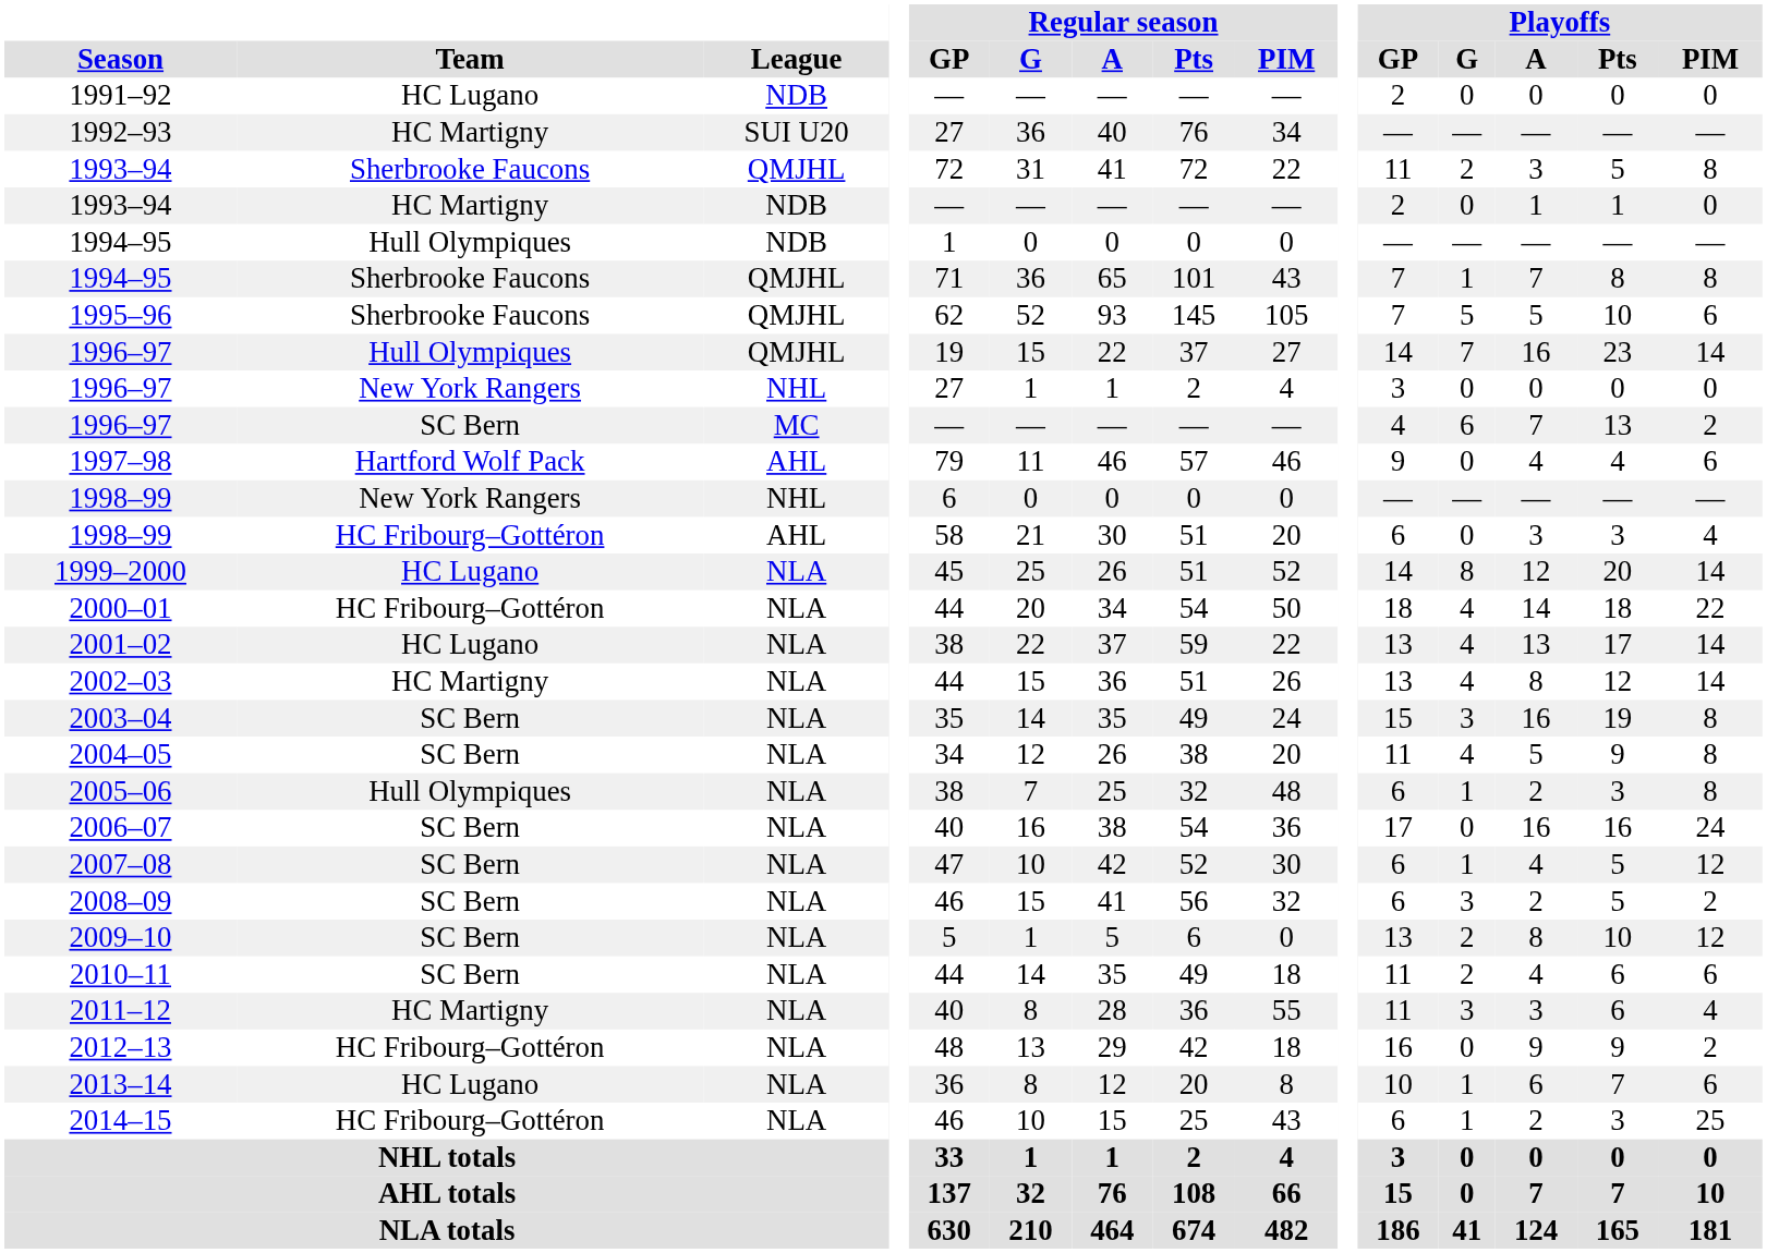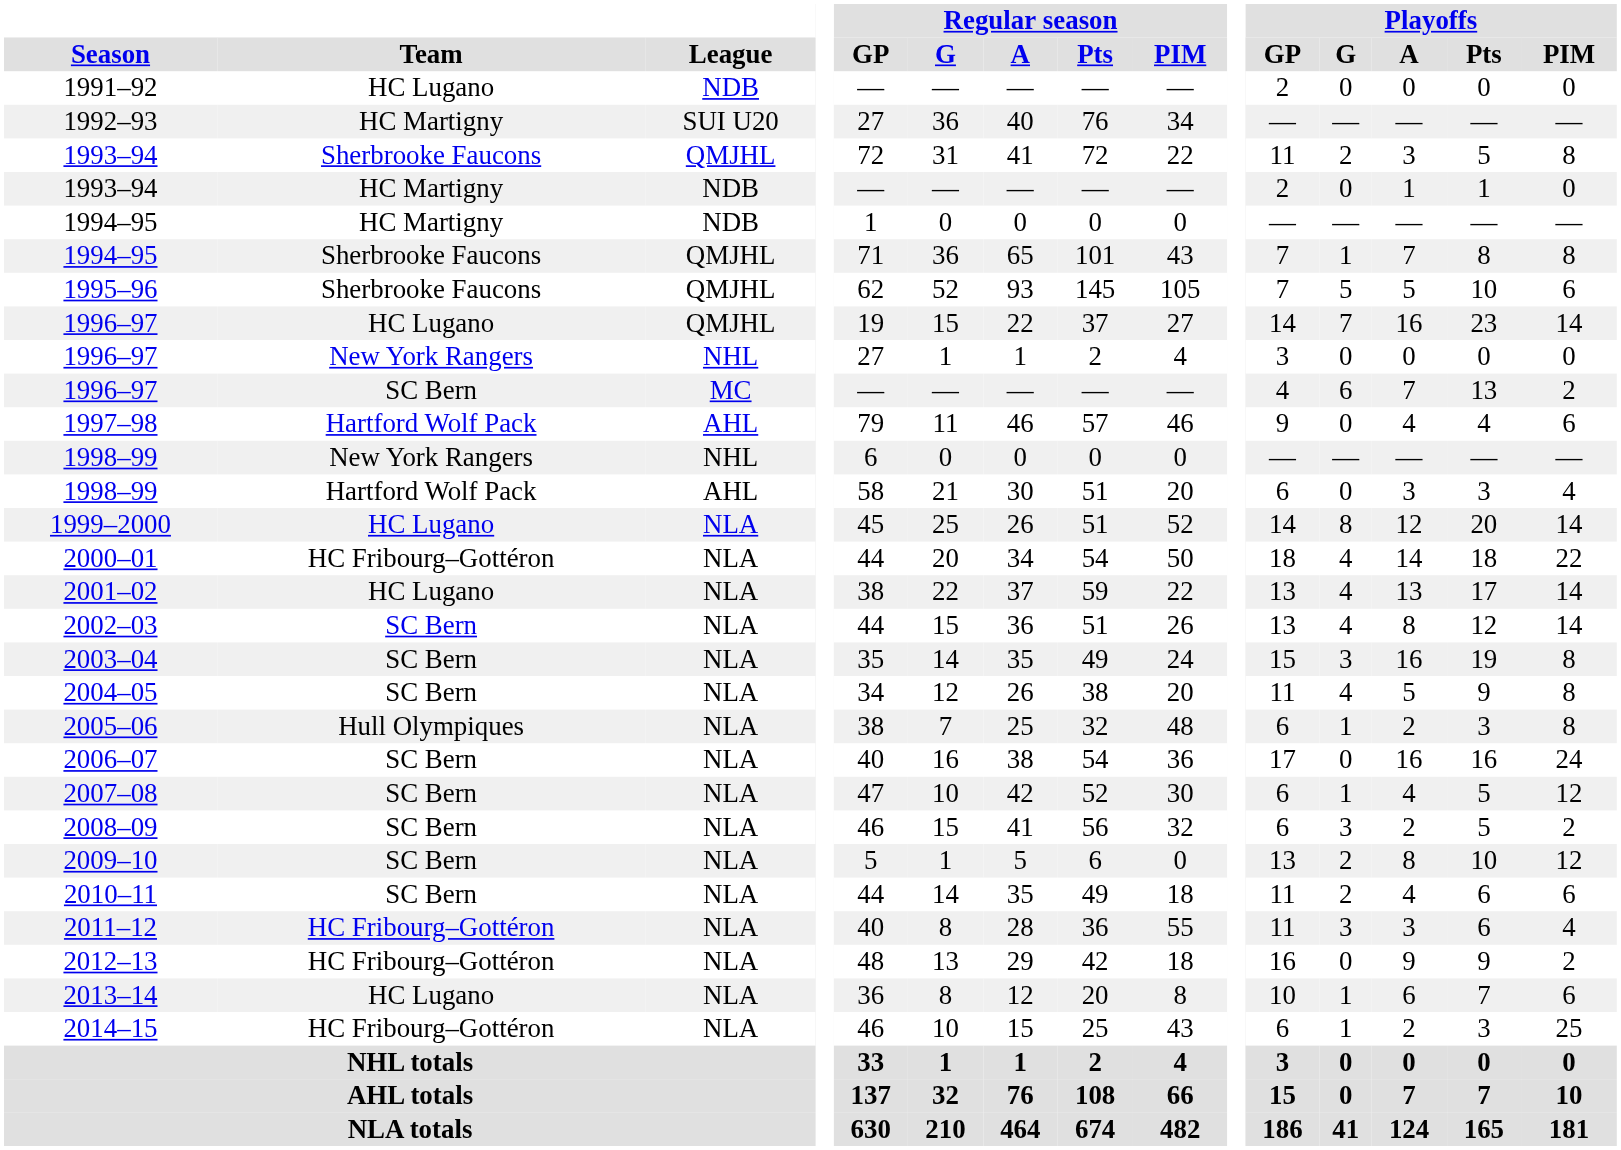 <table border="0" cellpadding="1" cellspacing="0" style="text-align:center; width:60em">
 <tr bgcolor="#e0e0e0">
 <th colspan="3" bgcolor="#ffffff"> </th>
 <th rowspan="99" bgcolor="#ffffff"> </th>
 <th colspan="5"><a href='#'>Regular season</a></th>
 <th rowspan="99" bgcolor="#ffffff"> </th>
 <th colspan="5"><a href='#'>Playoffs</a></th>
 </tr>
 <tr bgcolor="#e0e0e0">
 <th><a href='#'>Season</a></th>
 <th>Team</th>
 <th>League</th>
 <th>GP</th>
 <th><a href='#'>G</a></th>
 <th><a href='#'>A</a></th>
 <th><a href='#'>Pts</a></th>
 <th><a href='#'>PIM</a></th>
 <th>GP</th>
 <th>G</th>
 <th>A</th>
 <th>Pts</th>
 <th>PIM</th>
 </tr>
 <tr>
 <td>1991–92</td>
 <td>HC Lugano</td>
 <td><a href='#'>NDB</a></td>
 <td>—</td>
 <td>—</td>
 <td>—</td>
 <td>—</td>
 <td>—</td>
 <td>2</td>
 <td>0</td>
 <td>0</td>
 <td>0</td>
 <td>0</td>
 </tr>
 <tr bgcolor="#f0f0f0">
 <td>1992–93</td>
 <td>HC Martigny</td>
 <td>SUI U20</td>
 <td>27</td>
 <td>36</td>
 <td>40</td>
 <td>76</td>
 <td>34</td>
 <td>—</td>
 <td>—</td>
 <td>—</td>
 <td>—</td>
 <td>—</td>
 </tr>
 <tr>
 <td><a href='#'>1993–94</a></td>
 <td><a href='#'>Sherbrooke Faucons</a></td>
 <td><a href='#'>QMJHL</a></td>
 <td>72</td>
 <td>31</td>
 <td>41</td>
 <td>72</td>
 <td>22</td>
 <td>11</td>
 <td>2</td>
 <td>3</td>
 <td>5</td>
 <td>8</td>
 </tr>
 <tr bgcolor="#f0f0f0">
 <td>1993–94</td>
 <td>HC Martigny</td>
 <td>NDB</td>
 <td>—</td>
 <td>—</td>
 <td>—</td>
 <td>—</td>
 <td>—</td>
 <td>2</td>
 <td>0</td>
 <td>1</td>
 <td>1</td>
 <td>0</td>
 </tr>
 <tr>
 <td>1994–95</td>
-<td>Hull Olympiques</td>
+<td>HC Martigny</td>
 <td>NDB</td>
 <td>1</td>
 <td>0</td>
 <td>0</td>
 <td>0</td>
 <td>0</td>
 <td>—</td>
 <td>—</td>
 <td>—</td>
 <td>—</td>
 <td>—</td>
 </tr>
 <tr bgcolor="#f0f0f0">
 <td><a href='#'>1994–95</a></td>
 <td>Sherbrooke Faucons</td>
 <td>QMJHL</td>
 <td>71</td>
 <td>36</td>
 <td>65</td>
 <td>101</td>
 <td>43</td>
 <td>7</td>
 <td>1</td>
 <td>7</td>
 <td>8</td>
 <td>8</td>
 </tr>
 <tr>
 <td><a href='#'>1995–96</a></td>
 <td>Sherbrooke Faucons</td>
 <td>QMJHL</td>
 <td>62</td>
 <td>52</td>
 <td>93</td>
 <td>145</td>
 <td>105</td>
 <td>7</td>
 <td>5</td>
 <td>5</td>
 <td>10</td>
 <td>6</td>
 </tr>
 <tr bgcolor="#f0f0f0">
 <td><a href='#'>1996–97</a></td>
-<td><a href='#'>Hull Olympiques</a></td>
+<td>HC Lugano</td>
 <td>QMJHL</td>
 <td>19</td>
 <td>15</td>
 <td>22</td>
 <td>37</td>
 <td>27</td>
 <td>14</td>
 <td>7</td>
 <td>16</td>
 <td>23</td>
 <td>14</td>
 </tr>
 <tr>
 <td><a href='#'>1996–97</a></td>
 <td><a href='#'>New York Rangers</a></td>
 <td><a href='#'>NHL</a></td>
 <td>27</td>
 <td>1</td>
 <td>1</td>
 <td>2</td>
 <td>4</td>
 <td>3</td>
 <td>0</td>
 <td>0</td>
 <td>0</td>
 <td>0</td>
 </tr>
 <tr bgcolor="#f0f0f0">
 <td><a href='#'>1996–97</a></td>
 <td>SC Bern</td>
 <td><a href='#'>MC</a></td>
 <td>—</td>
 <td>—</td>
 <td>—</td>
 <td>—</td>
 <td>—</td>
 <td>4</td>
 <td>6</td>
 <td>7</td>
 <td>13</td>
 <td>2</td>
 </tr>
 <tr>
 <td><a href='#'>1997–98</a></td>
 <td><a href='#'>Hartford Wolf Pack</a></td>
 <td><a href='#'>AHL</a></td>
 <td>79</td>
 <td>11</td>
 <td>46</td>
 <td>57</td>
 <td>46</td>
 <td>9</td>
 <td>0</td>
 <td>4</td>
 <td>4</td>
 <td>6</td>
 </tr>
 <tr bgcolor="#f0f0f0">
 <td><a href='#'>1998–99</a></td>
 <td>New York Rangers</td>
 <td>NHL</td>
 <td>6</td>
 <td>0</td>
 <td>0</td>
 <td>0</td>
 <td>0</td>
 <td>—</td>
 <td>—</td>
 <td>—</td>
 <td>—</td>
 <td>—</td>
 </tr>
 <tr>
 <td><a href='#'>1998–99</a></td>
-<td><a href='#'>HC Fribourg–Gottéron</a></td>
+<td>Hartford Wolf Pack</td>
 <td>AHL</td>
 <td>58</td>
 <td>21</td>
 <td>30</td>
 <td>51</td>
 <td>20</td>
 <td>6</td>
 <td>0</td>
 <td>3</td>
 <td>3</td>
 <td>4</td>
 </tr>
 <tr bgcolor="#f0f0f0">
 <td><a href='#'>1999–2000</a></td>
 <td><a href='#'>HC Lugano</a></td>
 <td><a href='#'>NLA</a></td>
 <td>45</td>
 <td>25</td>
 <td>26</td>
 <td>51</td>
 <td>52</td>
 <td>14</td>
 <td>8</td>
 <td>12</td>
 <td>20</td>
 <td>14</td>
 </tr>
 <tr>
 <td><a href='#'>2000–01</a></td>
 <td>HC Fribourg–Gottéron</td>
 <td>NLA</td>
 <td>44</td>
 <td>20</td>
 <td>34</td>
 <td>54</td>
 <td>50</td>
 <td>18</td>
 <td>4</td>
 <td>14</td>
 <td>18</td>
 <td>22</td>
 </tr>
 <tr bgcolor="#f0f0f0">
 <td><a href='#'>2001–02</a></td>
 <td>HC Lugano</td>
 <td>NLA</td>
 <td>38</td>
 <td>22</td>
 <td>37</td>
 <td>59</td>
 <td>22</td>
 <td>13</td>
 <td>4</td>
 <td>13</td>
 <td>17</td>
 <td>14</td>
 </tr>
 <tr>
 <td><a href='#'>2002–03</a></td>
-<td>HC Martigny</td>
+<td><a href='#'>SC Bern</a></td>
 <td>NLA</td>
 <td>44</td>
 <td>15</td>
 <td>36</td>
 <td>51</td>
 <td>26</td>
 <td>13</td>
 <td>4</td>
 <td>8</td>
 <td>12</td>
 <td>14</td>
 </tr>
 <tr bgcolor="#f0f0f0">
 <td><a href='#'>2003–04</a></td>
 <td>SC Bern</td>
 <td>NLA</td>
 <td>35</td>
 <td>14</td>
 <td>35</td>
 <td>49</td>
 <td>24</td>
 <td>15</td>
 <td>3</td>
 <td>16</td>
 <td>19</td>
 <td>8</td>
 </tr>
 <tr>
 <td><a href='#'>2004–05</a></td>
 <td>SC Bern</td>
 <td>NLA</td>
 <td>34</td>
 <td>12</td>
 <td>26</td>
 <td>38</td>
 <td>20</td>
 <td>11</td>
 <td>4</td>
 <td>5</td>
 <td>9</td>
 <td>8</td>
 </tr>
 <tr bgcolor="#f0f0f0">
 <td><a href='#'>2005–06</a></td>
 <td>Hull Olympiques</td>
 <td>NLA</td>
 <td>38</td>
 <td>7</td>
 <td>25</td>
 <td>32</td>
 <td>48</td>
 <td>6</td>
 <td>1</td>
 <td>2</td>
 <td>3</td>
 <td>8</td>
 </tr>
 <tr>
 <td><a href='#'>2006–07</a></td>
 <td>SC Bern</td>
 <td>NLA</td>
 <td>40</td>
 <td>16</td>
 <td>38</td>
 <td>54</td>
 <td>36</td>
 <td>17</td>
 <td>0</td>
 <td>16</td>
 <td>16</td>
 <td>24</td>
 </tr>
 <tr bgcolor="#f0f0f0">
 <td><a href='#'>2007–08</a></td>
 <td>SC Bern</td>
 <td>NLA</td>
 <td>47</td>
 <td>10</td>
 <td>42</td>
 <td>52</td>
 <td>30</td>
 <td>6</td>
 <td>1</td>
 <td>4</td>
 <td>5</td>
 <td>12</td>
 </tr>
 <tr>
 <td><a href='#'>2008–09</a></td>
 <td>SC Bern</td>
 <td>NLA</td>
 <td>46</td>
 <td>15</td>
 <td>41</td>
 <td>56</td>
 <td>32</td>
 <td>6</td>
 <td>3</td>
 <td>2</td>
 <td>5</td>
 <td>2</td>
 </tr>
 <tr bgcolor="#f0f0f0">
 <td><a href='#'>2009–10</a></td>
 <td>SC Bern</td>
 <td>NLA</td>
 <td>5</td>
 <td>1</td>
 <td>5</td>
 <td>6</td>
 <td>0</td>
 <td>13</td>
 <td>2</td>
 <td>8</td>
 <td>10</td>
 <td>12</td>
 </tr>
 <tr>
 <td><a href='#'>2010–11</a></td>
 <td>SC Bern</td>
 <td>NLA</td>
 <td>44</td>
 <td>14</td>
 <td>35</td>
 <td>49</td>
 <td>18</td>
 <td>11</td>
 <td>2</td>
 <td>4</td>
 <td>6</td>
 <td>6</td>
 </tr>
 <tr bgcolor="#f0f0f0">
 <td><a href='#'>2011–12</a></td>
-<td>HC Martigny</td>
+<td><a href='#'>HC Fribourg–Gottéron</a></td>
 <td>NLA</td>
 <td>40</td>
 <td>8</td>
 <td>28</td>
 <td>36</td>
 <td>55</td>
 <td>11</td>
 <td>3</td>
 <td>3</td>
 <td>6</td>
 <td>4</td>
 </tr>
 <tr>
 <td><a href='#'>2012–13</a></td>
 <td>HC Fribourg–Gottéron</td>
 <td>NLA</td>
 <td>48</td>
 <td>13</td>
 <td>29</td>
 <td>42</td>
 <td>18</td>
 <td>16</td>
 <td>0</td>
 <td>9</td>
 <td>9</td>
 <td>2</td>
 </tr>
 <tr bgcolor="#f0f0f0">
 <td><a href='#'>2013–14</a></td>
 <td>HC Lugano</td>
 <td>NLA</td>
 <td>36</td>
 <td>8</td>
 <td>12</td>
 <td>20</td>
 <td>8</td>
 <td>10</td>
 <td>1</td>
 <td>6</td>
 <td>7</td>
 <td>6</td>
 </tr>
 <tr>
 <td><a href='#'>2014–15</a></td>
 <td>HC Fribourg–Gottéron</td>
 <td>NLA</td>
 <td>46</td>
 <td>10</td>
 <td>15</td>
 <td>25</td>
 <td>43</td>
 <td>6</td>
 <td>1</td>
 <td>2</td>
 <td>3</td>
 <td>25</td>
 </tr>
 <tr bgcolor="#e0e0e0">
 <th colspan="3">NHL totals</th>
 <th>33</th>
 <th>1</th>
 <th>1</th>
 <th>2</th>
 <th>4</th>
 <th>3</th>
 <th>0</th>
 <th>0</th>
 <th>0</th>
 <th>0</th>
 </tr>
 <tr bgcolor="#e0e0e0">
 <th colspan="3">AHL totals</th>
 <th>137</th>
 <th>32</th>
 <th>76</th>
 <th>108</th>
 <th>66</th>
 <th>15</th>
 <th>0</th>
 <th>7</th>
 <th>7</th>
 <th>10</th>
 </tr>
 <tr bgcolor="#e0e0e0">
 <th colspan="3">NLA totals</th>
 <th>630</th>
 <th>210</th>
 <th>464</th>
 <th>674</th>
 <th>482</th>
 <th>186</th>
 <th>41</th>
 <th>124</th>
 <th>165</th>
 <th>181</th>
 </tr>
 </table>
